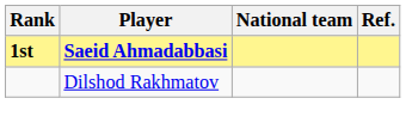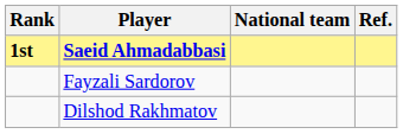 <table class="wikitable">
 <tr>
 <th>Rank</th>
 <th>Player</th>
 <th>National team</th>
 <th>Ref.</th>
 </tr>
 <tr bgcolor="#FFF68F">
 <td><strong>1st</strong></td>
 <td><strong><a href='#'>Saeid Ahmadabbasi</a></strong></td>
 <td><strong></strong></td>
 <td></td>
 </tr>
 <tr>
 <td></td>
+<td><a href='#'>Fayzali Sardorov</a></td>
+<td></td>
+<td></td>
+</tr>
+<tr>
+<td></td>
 <td><a href='#'>Dilshod Rakhmatov</a></td>
 <td></td>
 <td></td>
 </tr>
 </table>
